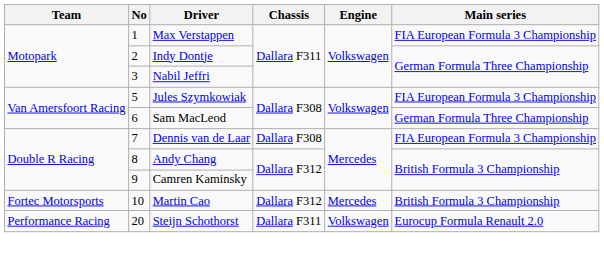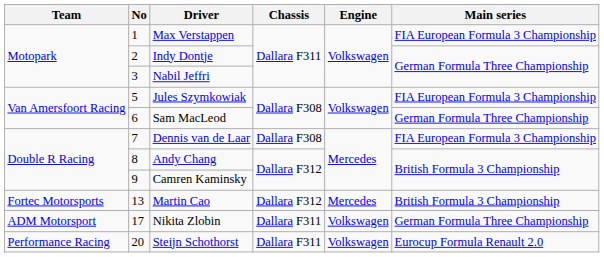 <table class="wikitable" style="font-size: 85%;">
 <tr>
 <th>Team</th>
 <th>No</th>
 <th>Driver</th>
 <th>Chassis</th>
 <th>Engine</th>
 <th>Main series</th>
 </tr>
 <tr>
 <td rowspan=3> <a href='#'>Motopark</a></td>
 <td>1</td>
 <td> <a href='#'>Max Verstappen</a></td>
 <td rowspan=3><a href='#'>Dallara</a> F311</td>
 <td rowspan=3><a href='#'>Volkswagen</a></td>
 <td><a href='#'>FIA European Formula 3 Championship</a></td>
 </tr>
 <tr>
 <td>2</td>
 <td> <a href='#'>Indy Dontje</a></td>
 <td rowspan=2><a href='#'>German Formula Three Championship</a></td>
 </tr>
 <tr>
 <td>3</td>
 <td> <a href='#'>Nabil Jeffri</a></td>
 </tr>
 <tr>
 <td rowspan=2> <a href='#'>Van Amersfoort Racing</a></td>
 <td>5</td>
 <td> <a href='#'>Jules Szymkowiak</a></td>
 <td rowspan=2><a href='#'>Dallara</a> F308</td>
 <td rowspan=2><a href='#'>Volkswagen</a></td>
 <td><a href='#'>FIA European Formula 3 Championship</a></td>
 </tr>
 <tr>
 <td>6</td>
 <td> Sam MacLeod</td>
 <td><a href='#'>German Formula Three Championship</a></td>
 </tr>
 <tr>
 <td rowspan=3> <a href='#'>Double R Racing</a></td>
 <td>7</td>
 <td> <a href='#'>Dennis van de Laar</a></td>
 <td><a href='#'>Dallara</a> F308</td>
 <td rowspan=3><a href='#'>Mercedes</a></td>
 <td><a href='#'>FIA European Formula 3 Championship</a></td>
 </tr>
 <tr>
 <td>8</td>
 <td> <a href='#'>Andy Chang</a></td>
 <td rowspan=2><a href='#'>Dallara</a> F312</td>
 <td rowspan=2><a href='#'>British Formula 3 Championship</a></td>
 </tr>
 <tr>
 <td>9</td>
 <td> Camren Kaminsky</td>
 </tr>
 <tr>
 <td> <a href='#'>Fortec Motorsports</a></td>
-<td>10</td>
+<td>13</td>
 <td> <a href='#'>Martin Cao</a></td>
 <td><a href='#'>Dallara</a> F312</td>
 <td><a href='#'>Mercedes</a></td>
 <td><a href='#'>British Formula 3 Championship</a></td>
+</tr>
+<tr>
+<td> <a href='#'>ADM Motorsport</a></td>
+<td>17</td>
+<td> Nikita Zlobin</td>
+<td><a href='#'>Dallara</a> F311</td>
+<td><a href='#'>Volkswagen</a></td>
+<td><a href='#'>German Formula Three Championship</a></td>
 </tr>
 <tr>
 <td> <a href='#'>Performance Racing</a></td>
 <td>20</td>
 <td> <a href='#'>Steijn Schothorst</a></td>
 <td><a href='#'>Dallara</a> F311</td>
 <td><a href='#'>Volkswagen</a></td>
 <td><a href='#'>Eurocup Formula Renault 2.0</a></td>
 </tr>
 </table>
